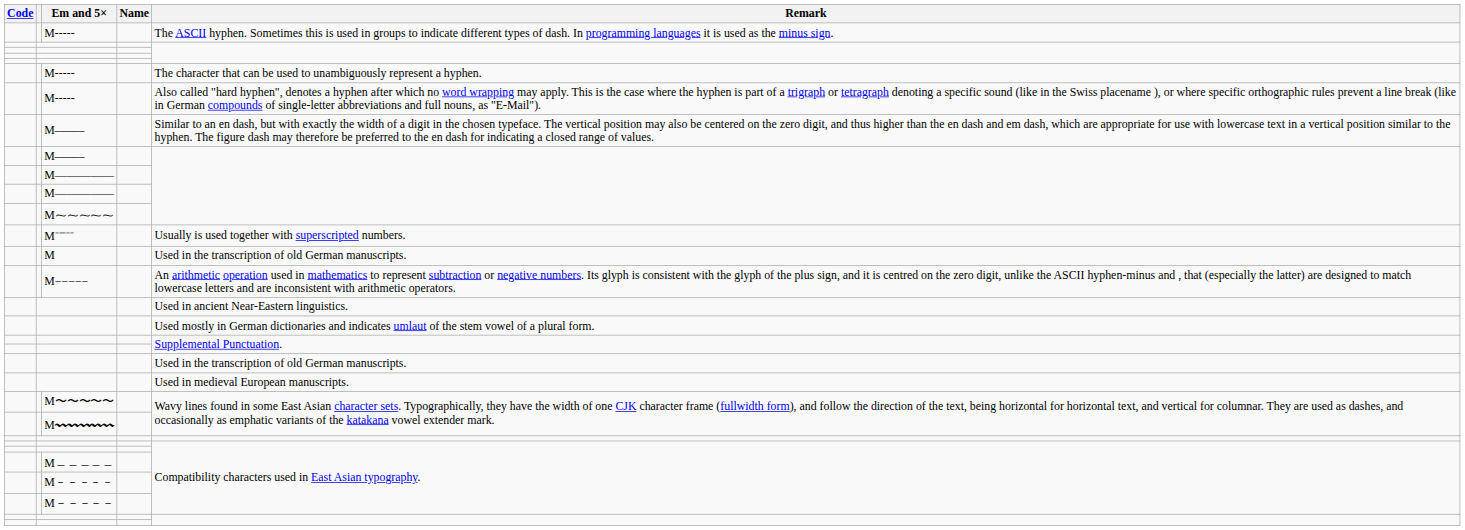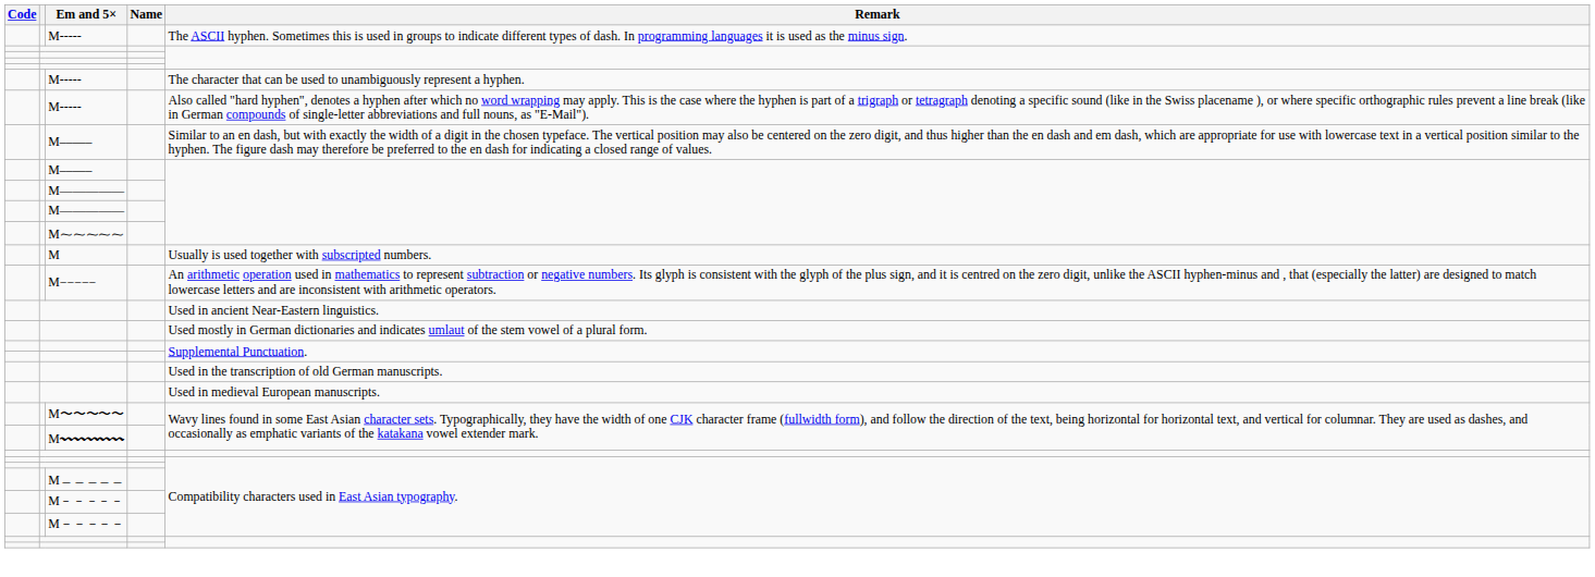 <table class="wikitable">
 <tr>
 <th><a href='#'>Code</a></th>
 <th></th>
 <th>Em and 5×</th>
 <th>Name</th>
 <th>Remark</th>
 </tr>
 <tr>
 <td></td>
 <td></td>
 <td>M-----</td>
 <td></td>
 <td>The <a href='#'>ASCII</a> hyphen. Sometimes this is used in groups to indicate different types of dash. In <a href='#'>programming languages</a> it is used as the <a href='#'>minus sign</a>.</td>
 </tr>
 <tr>
 <td></td>
 <td colspan=2></td>
 <td></td>
 </tr>
 <tr>
 <td></td>
 <td colspan=2></td>
 <td></td>
 </tr>
 <tr>
 <td></td>
 <td colspan=2></td>
 <td></td>
 </tr>
 <tr>
 <td></td>
 <td colspan=2></td>
 <td></td>
 </tr>
 <tr>
 <td></td>
 <td></td>
 <td>M‐‐‐‐‐</td>
 <td></td>
 <td>The character that can be used to unambiguously represent a hyphen.</td>
 </tr>
 <tr>
 <td></td>
 <td></td>
 <td>M‑‑‑‑‑</td>
 <td></td>
 <td>Also called "hard hyphen",  denotes a hyphen after which no <a href='#'>word wrapping</a> may apply. This is the case where the hyphen is part of a <a href='#'>trigraph</a> or <a href='#'>tetragraph</a> denoting a specific sound (like in the Swiss placename ), or where specific orthographic rules prevent a line break (like in German <a href='#'>compounds</a> of single-letter abbreviations and full nouns, as "E-Mail").</td>
 </tr>
 <tr>
 <td></td>
 <td></td>
 <td>M‒‒‒‒‒</td>
 <td></td>
 <td>Similar to an en dash, but with exactly the width of a digit in the chosen typeface. The vertical position may also be centered on the zero digit, and thus higher than the en dash and em dash, which are appropriate for use with lowercase text in a vertical position similar to the hyphen. The figure dash may therefore be preferred to the en dash for indicating a closed range of values.</td>
 </tr>
 <tr>
 <td></td>
 <td></td>
 <td>M–––––</td>
 <td></td>
 </tr>
 <tr>
 <td></td>
 <td></td>
 <td>M—————</td>
 <td></td>
 </tr>
 <tr>
 <td></td>
 <td></td>
 <td>M―――――</td>
 <td></td>
 </tr>
 <tr>
 <td></td>
 <td></td>
 <td>M⁓⁓⁓⁓⁓</td>
 <td></td>
 </tr>
 <tr>
 <td></td>
 <td></td>
-<td>M⁻⁻⁻⁻⁻</td>
-<td></td>
-<td>Usually is used together with <a href='#'>superscripted</a> numbers.</td>
-</tr>
-<tr>
-<td></td>
-<td></td>
 <td>M</td>
 <td></td>
-<td>Used in the transcription of old German manuscripts.</td>
+<td>Usually is used together with <a href='#'>subscripted</a> numbers.</td>
 </tr>
 <tr>
 <td></td>
 <td></td>
 <td>M−−−−−</td>
 <td></td>
 <td>An <a href='#'>arithmetic</a> <a href='#'>operation</a> used in <a href='#'>mathematics</a> to represent <a href='#'>subtraction</a> or <a href='#'>negative numbers</a>. Its glyph is consistent with the glyph of the plus sign, and it is centred on the zero digit, unlike the ASCII hyphen-minus and , that (especially the latter) are designed to match lowercase letters and are inconsistent with arithmetic operators.</td>
 </tr>
 <tr>
 <td></td>
 <td colspan=2></td>
 <td></td>
 <td>Used in ancient Near-Eastern linguistics.</td>
 </tr>
 <tr>
 <td></td>
 <td colspan=2></td>
 <td></td>
 <td>Used mostly in German dictionaries and indicates <a href='#'>umlaut</a> of the stem vowel of a plural form.</td>
 </tr>
 <tr>
 <td></td>
 <td colspan=2></td>
 <td></td>
 <td rowspan=2><a href='#'>Supplemental Punctuation</a>.</td>
 </tr>
 <tr>
 <td></td>
 <td colspan=2></td>
 <td></td>
 </tr>
 <tr>
 <td></td>
 <td colspan=2></td>
 <td></td>
 <td>Used in the transcription of old German manuscripts.</td>
 </tr>
 <tr>
 <td></td>
 <td colspan=2></td>
 <td></td>
 <td>Used in medieval European manuscripts.</td>
 </tr>
 <tr>
 <td></td>
 <td></td>
 <td>M〜〜〜〜〜</td>
 <td></td>
 <td rowspan=2>Wavy lines found in some East Asian <a href='#'>character sets</a>. Typographically, they have the width of one <a href='#'>CJK</a> character frame (<a href='#'>fullwidth form</a>), and follow the direction of the text, being horizontal for horizontal text, and vertical for columnar. They are used as dashes, and occasionally as emphatic variants of the <a href='#'>katakana</a> vowel extender mark.</td>
 </tr>
 <tr>
 <td></td>
 <td></td>
 <td>M〰〰〰〰〰</td>
 <td></td>
 </tr>
 <tr>
 <td></td>
 <td colspan=2></td>
 <td></td>
 </tr>
 <tr>
 <td></td>
 <td colspan=2></td>
 <td></td>
 <td rowspan=5>Compatibility characters used in <a href='#'>East Asian typography</a>.</td>
 </tr>
 <tr>
 <td></td>
 <td colspan=2></td>
 <td></td>
 </tr>
 <tr>
 <td></td>
 <td></td>
 <td>M﹘﹘﹘﹘﹘</td>
 <td></td>
 </tr>
 <tr>
 <td></td>
 <td></td>
 <td>M﹣﹣﹣﹣﹣</td>
 <td></td>
 </tr>
 <tr>
 <td></td>
 <td></td>
 <td>M－－－－－</td>
 <td></td>
 </tr>
 <tr>
 <td></td>
 <td colspan=2></td>
 <td></td>
 </tr>
 <tr>
 <td></td>
 <td colspan=2></td>
 <td></td>
 </tr>
 </table>
